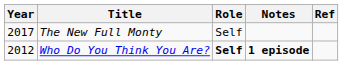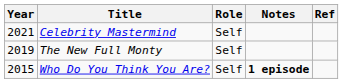 <table class="wikitable sortable">
 <tr>
 <th>Year</th>
 <th>Title</th>
 <th>Role</th>
 <th>Notes</th>
 <th>Ref</th>
 </tr>
 <tr>
-<td>2017</td>
+<td>2021</td>
+<td><em><a href='#'>Celebrity Mastermind</a></em></td>
+<td>Self</td>
+<td></td>
+<td></td>
+</tr>
+<tr>
+<td>2019</td>
 <td><em>The New Full Monty</em></td>
 <td>Self</td>
 <td></td>
 <td></td>
 </tr>
 <tr>
-<td>2012</td>
+<td>2015</td>
 <td><em><a href='#'>Who Do You Think You Are?</a></em></td>
-<td><strong>Self</strong></td>
+<td>Self</td>
 <td><strong>1 episode</strong></td>
 <td></td>
 </tr>
 </table>
